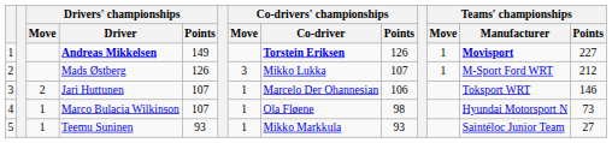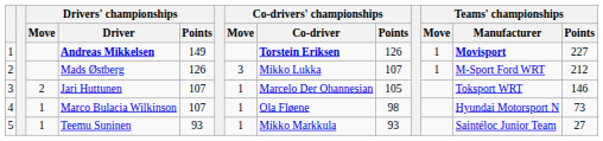 <table class="wikitable" style="font-size:85%;">
 <tr>
 <th rowspan="2"></th>
 <th rowspan="7" style="width:5px;"></th>
 <th colspan="3">Drivers' championships</th>
 <th rowspan="7" style="width:5px;"></th>
 <th colspan="3" nowrap>Co-drivers' championships</th>
 <th rowspan="7" style="width:5px;"></th>
 <th colspan="3" nowrap>Teams' championships</th>
 </tr>
 <tr>
 <th>Move</th>
 <th>Driver</th>
 <th>Points</th>
 <th>Move</th>
 <th>Co-driver</th>
 <th>Points</th>
 <th>Move</th>
 <th>Manufacturer</th>
 <th>Points</th>
 </tr>
 <tr>
 <td align="center">1</td>
 <td align="center"></td>
 <td><strong><a href='#'>Andreas Mikkelsen</a></strong></td>
 <td align="center">149</td>
 <td align="center"></td>
 <td><strong><a href='#'>Torstein Eriksen</a></strong></td>
 <td align="center">126</td>
 <td align="center"> 1</td>
 <td><strong><a href='#'>Movisport</a></strong></td>
 <td align="center">227</td>
 </tr>
 <tr>
 <td align="center">2</td>
 <td align="center"></td>
 <td><a href='#'>Mads Østberg</a></td>
 <td align="center">126</td>
 <td align="center"> 3</td>
 <td><a href='#'>Mikko Lukka</a></td>
 <td align="center">107</td>
 <td align="center"> 1</td>
 <td><a href='#'>M-Sport Ford WRT</a></td>
 <td align="center">212</td>
 </tr>
 <tr>
 <td align="center">3</td>
 <td align="center"> 2</td>
 <td><a href='#'>Jari Huttunen</a></td>
 <td align="center">107</td>
 <td align="center"> 1</td>
 <td><a href='#'>Marcelo Der Ohannesian</a></td>
-<td align="center">106</td>
+<td align="center">105</td>
 <td align="center"></td>
 <td><a href='#'>Toksport WRT</a></td>
 <td align="center">146</td>
 </tr>
 <tr>
 <td align="center">4</td>
 <td align="center"> 1</td>
 <td><a href='#'>Marco Bulacia Wilkinson</a></td>
 <td align="center">107</td>
 <td align="center"> 1</td>
 <td><a href='#'>Ola Fløene</a></td>
 <td align="center">98</td>
 <td align="center"></td>
 <td><a href='#'>Hyundai Motorsport N</a></td>
 <td align="center">73</td>
 </tr>
 <tr>
 <td align="center">5</td>
 <td align="center"> 1</td>
 <td><a href='#'>Teemu Suninen</a></td>
 <td align="center">93</td>
 <td align="center"> 1</td>
 <td><a href='#'>Mikko Markkula</a></td>
 <td align="center">93</td>
 <td align="center"></td>
 <td><a href='#'>Saintéloc Junior Team</a></td>
 <td align="center">27</td>
 </tr>
 </table>
